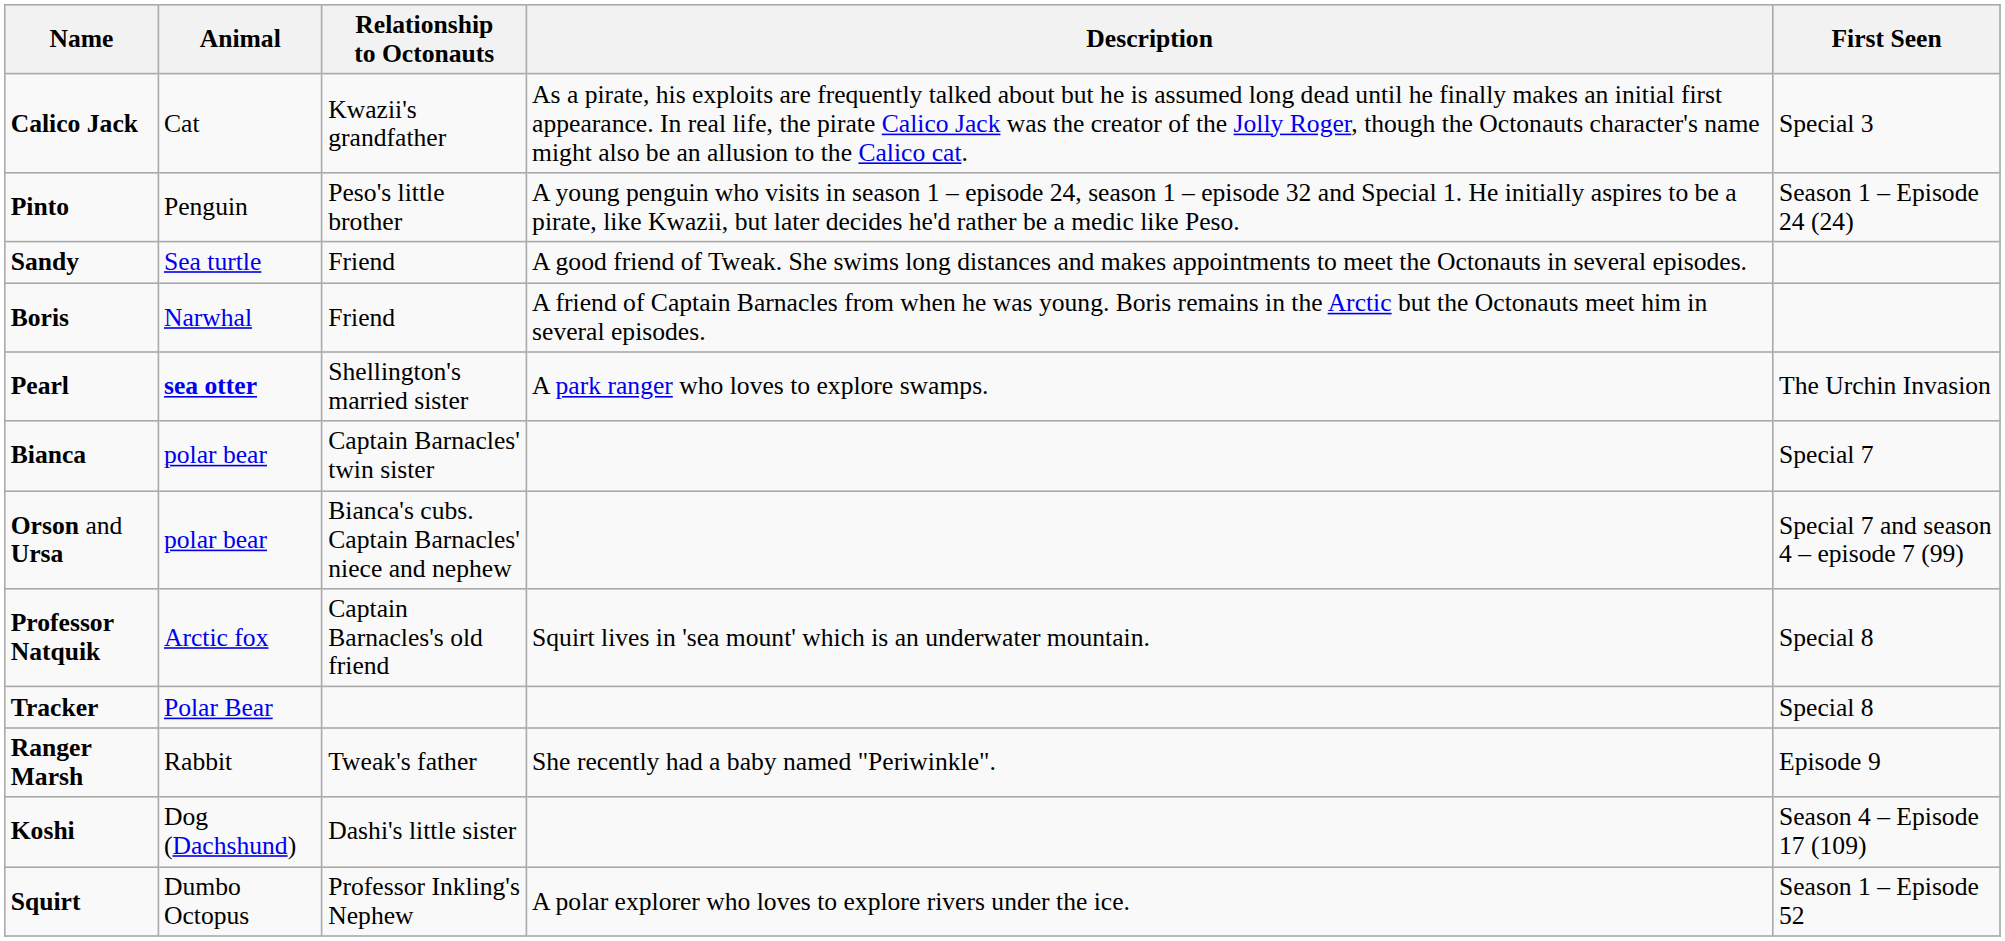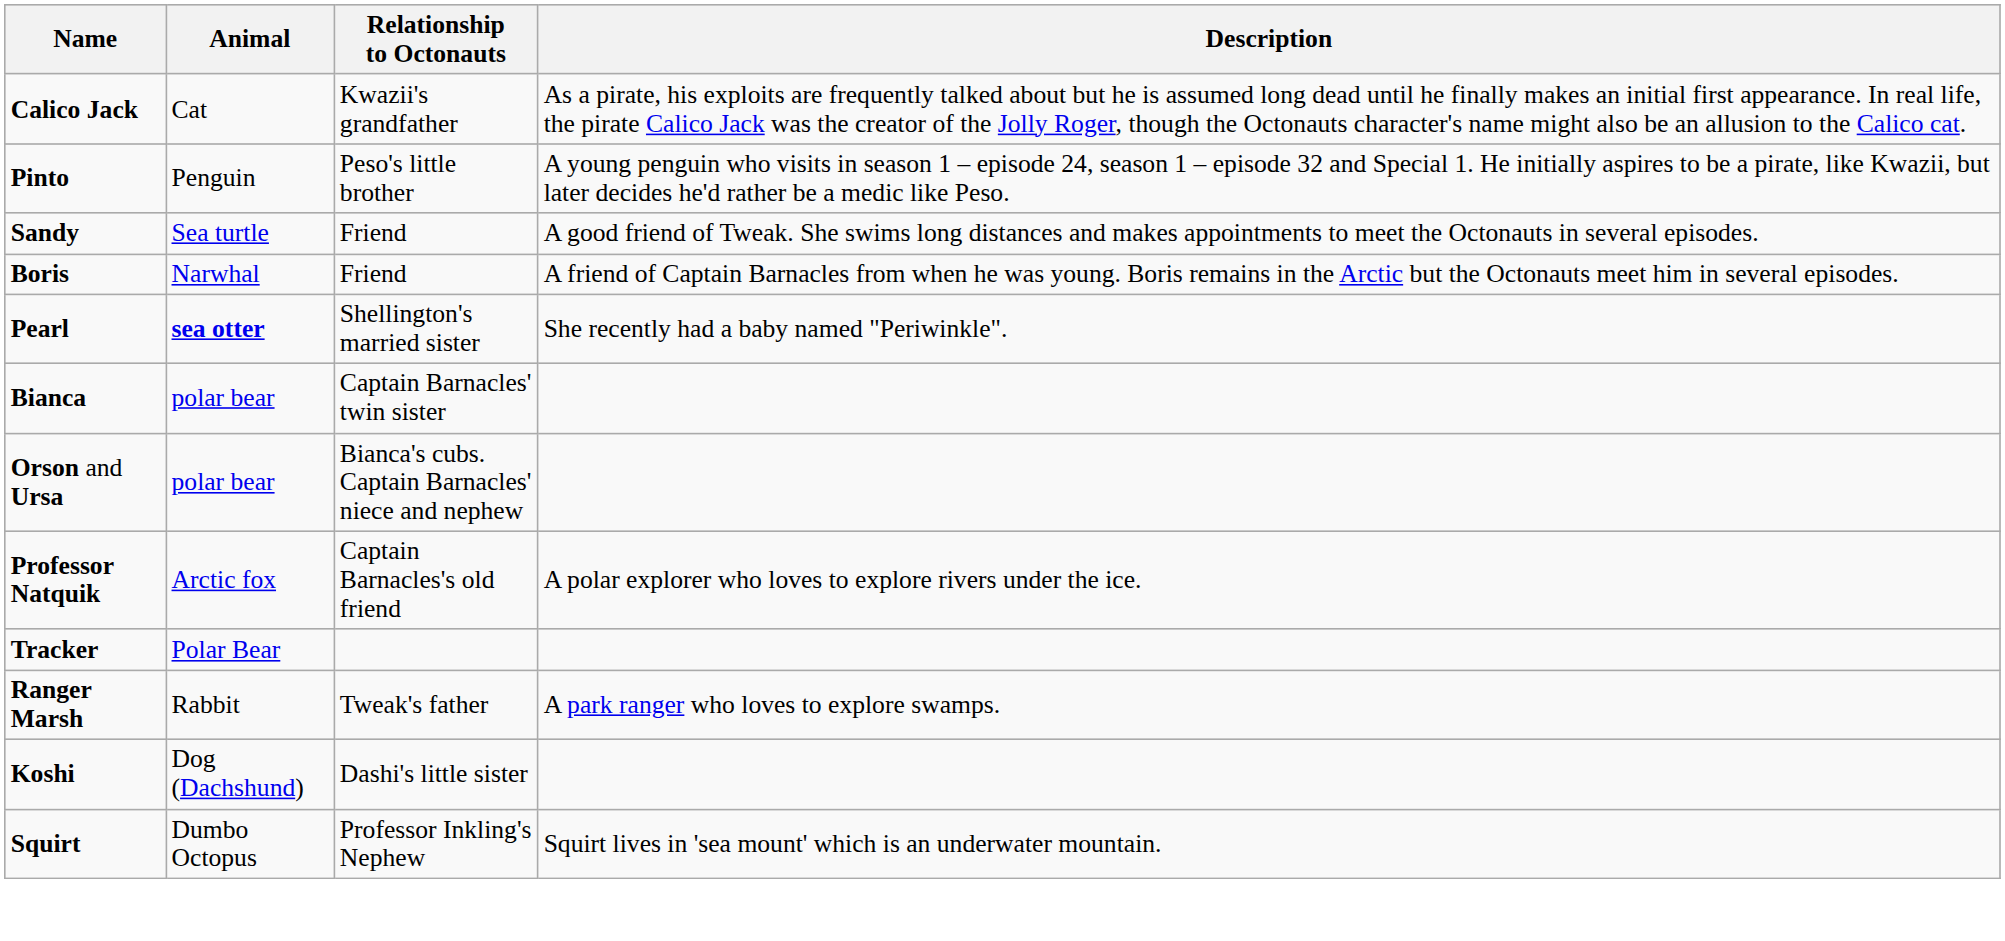 <table class="wikitable">
 <tr>
 <th>Name</th>
 <th>Animal</th>
 <th style="width: 120px;">Relationship<br>to Octonauts</th>
 <th>Description</th>
-<th>First Seen</th>
 </tr>
 <tr>
 <td><strong>Calico Jack</strong></td>
 <td>Cat</td>
 <td>Kwazii's grandfather</td>
 <td>As a pirate, his exploits are frequently talked about but he is assumed long dead until he finally makes an initial first appearance. In real life, the pirate <a href='#'>Calico Jack</a> was the creator of the <a href='#'>Jolly Roger</a>, though the Octonauts character's name might also be an allusion to the <a href='#'>Calico cat</a>.</td>
-<td>Special 3</td>
 </tr>
 <tr>
 <td><strong>Pinto</strong></td>
 <td>Penguin</td>
 <td>Peso's little brother</td>
 <td>A young penguin who visits in season 1 – episode 24, season 1 – episode 32 and Special 1. He initially aspires to be a pirate, like Kwazii, but later decides he'd rather be a medic like Peso.</td>
-<td>Season 1 – Episode 24 (24)</td>
 </tr>
 <tr>
 <td><strong>Sandy</strong></td>
 <td><a href='#'>Sea turtle</a></td>
 <td>Friend</td>
 <td>A good friend of Tweak. She swims long distances and makes appointments to meet the Octonauts in several episodes.</td>
-<td></td>
 </tr>
 <tr>
 <td><strong>Boris</strong></td>
 <td><a href='#'>Narwhal</a></td>
 <td>Friend</td>
 <td>A friend of Captain Barnacles from when he was young. Boris remains in the <a href='#'>Arctic</a> but the Octonauts meet him in several episodes.</td>
-<td></td>
 </tr>
 <tr>
 <td><strong>Pearl</strong></td>
 <td><strong><a href='#'>sea otter</a></strong></td>
 <td>Shellington's married sister</td>
-<td>A <a href='#'>park ranger</a> who loves to explore swamps.</td>
-<td>The Urchin Invasion</td>
+<td>She recently had a baby named "Periwinkle".</td>
 </tr>
 <tr>
 <td><strong>Bianca</strong></td>
 <td><a href='#'>polar bear</a></td>
 <td>Captain Barnacles' twin sister</td>
 <td></td>
-<td>Special 7</td>
 </tr>
 <tr>
 <td><strong>Orson</strong> and <strong>Ursa</strong></td>
 <td><a href='#'>polar bear</a></td>
 <td>Bianca's cubs. Captain Barnacles' niece and nephew</td>
 <td></td>
-<td>Special 7 and season 4 – episode 7 (99)</td>
 </tr>
 <tr>
 <td><strong>Professor Natquik</strong></td>
 <td><a href='#'>Arctic fox</a></td>
 <td>Captain Barnacles's old friend</td>
-<td>Squirt lives in 'sea mount' which is an underwater mountain.</td>
-<td>Special 8</td>
+<td>A polar explorer who loves to explore rivers under the ice.</td>
 </tr>
 <tr>
 <td><strong>Tracker</strong></td>
 <td><a href='#'>Polar Bear</a></td>
 <td></td>
 <td></td>
-<td>Special 8</td>
 </tr>
 <tr>
 <td><strong>Ranger Marsh</strong></td>
 <td>Rabbit</td>
 <td>Tweak's father</td>
-<td>She recently had a baby named "Periwinkle".</td>
-<td>Episode 9</td>
+<td>A <a href='#'>park ranger</a> who loves to explore swamps.</td>
 </tr>
 <tr>
 <td><strong>Koshi</strong></td>
 <td>Dog (<a href='#'>Dachshund</a>)</td>
 <td>Dashi's little sister</td>
 <td></td>
-<td>Season 4 – Episode 17 (109)</td>
 </tr>
 <tr>
 <td><strong>Squirt</strong></td>
 <td>Dumbo Octopus</td>
 <td>Professor Inkling's Nephew</td>
-<td>A polar explorer who loves to explore rivers under the ice.</td>
-<td>Season 1 – Episode 52</td>
+<td>Squirt lives in 'sea mount' which is an underwater mountain.</td>
 </tr>
 </table>
